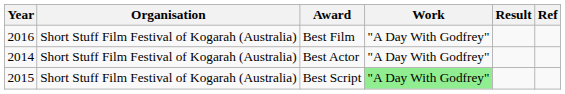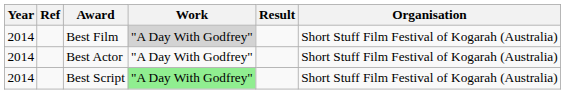 <table class="wikitable sortable">
 <tr>
 <th>Year</th>
-<th>Organisation</th>
+<th>Ref</th>
 <th>Award</th>
 <th>Work</th>
 <th>Result</th>
-<th>Ref</th>
-</tr>
-<tr>
-<td>2016</td>
-<td>Short Stuff Film Festival of Kogarah (Australia)</td>
-<td>Best Film</td>
-<td>"A Day With Godfrey"</td>
-<td></td>
-<td></td>
+<th>Organisation</th>
 </tr>
 <tr>
 <td>2014</td>
+<td></td>
+<td>Best Film</td>
+<td style="background: lightgrey;">"A Day With Godfrey"</td>
+<td></td>
 <td>Short Stuff Film Festival of Kogarah (Australia)</td>
+</tr>
+<tr>
+<td>2014</td>
+<td></td>
 <td>Best Actor</td>
 <td>"A Day With Godfrey"</td>
 <td></td>
-<td></td>
+<td>Short Stuff Film Festival of Kogarah (Australia)</td>
 </tr>
 <tr>
-<td>2015</td>
-<td>Short Stuff Film Festival of Kogarah (Australia)</td>
+<td>2014</td>
+<td></td>
 <td>Best Script</td>
 <td style="background: lightgreen;">"A Day With Godfrey"</td>
 <td></td>
-<td></td>
+<td>Short Stuff Film Festival of Kogarah (Australia)</td>
 </tr>
 </table>
